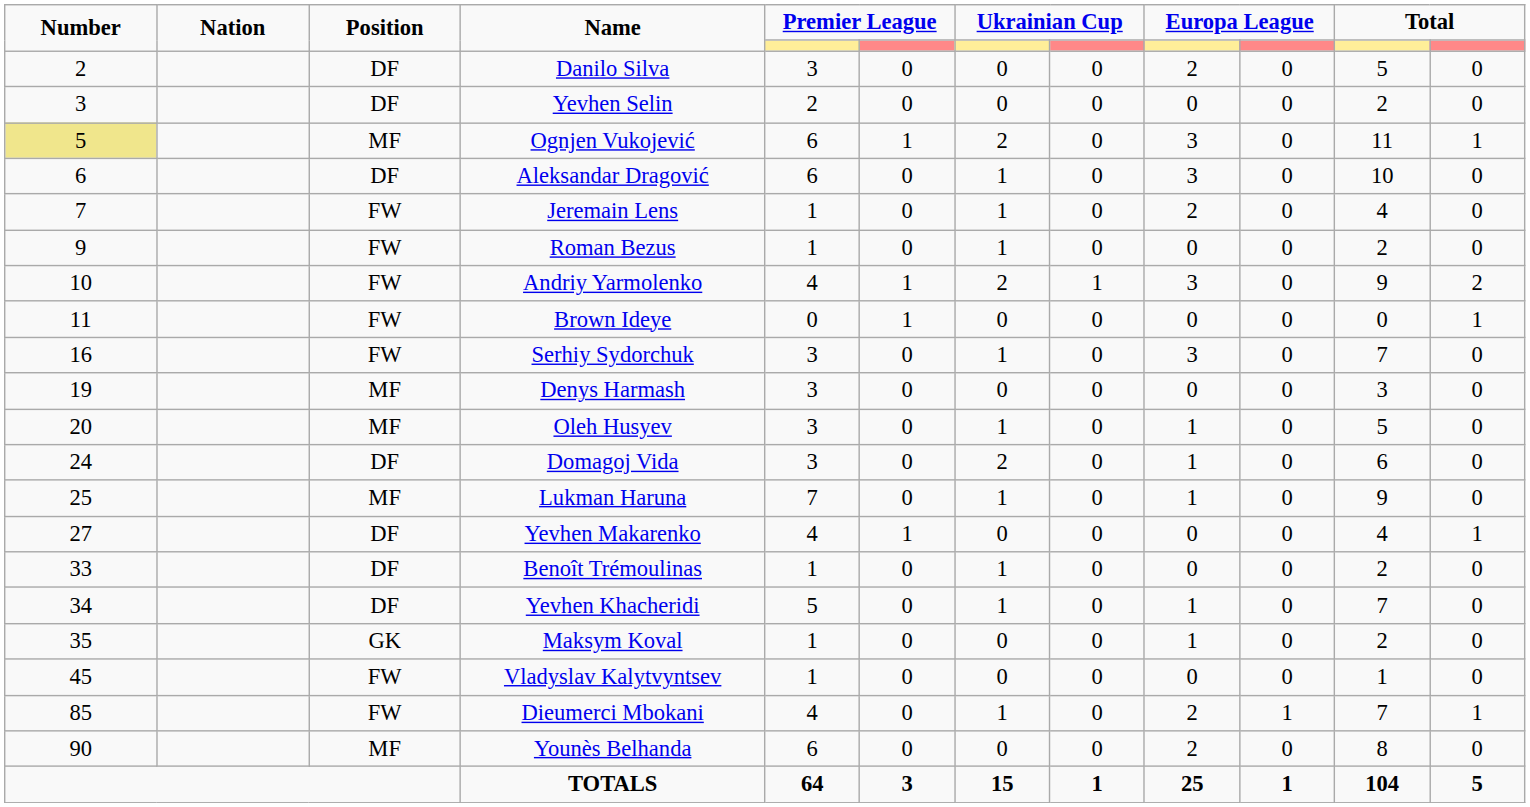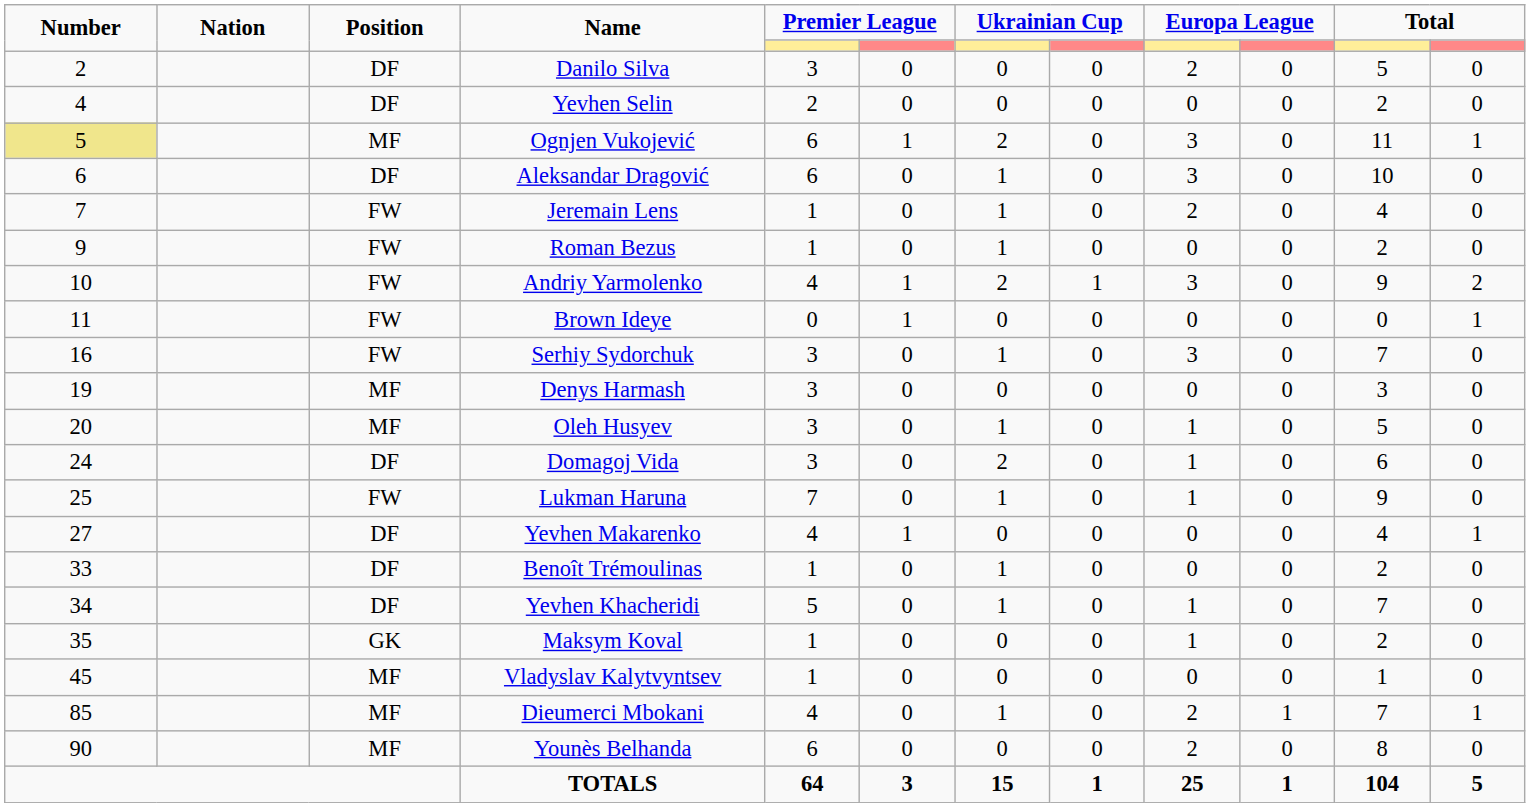 <table class="wikitable" style="font-size: 100%; text-align: center;">
 <tr>
 <td rowspan=2 width="10%" align=center><strong>Number</strong></td>
 <td rowspan=2 width="10%" align=center><strong>Nation</strong></td>
 <td rowspan=2 width="10%" align=center><strong>Position</strong></td>
 <td rowspan=2 width="20%" align=center><strong>Name</strong></td>
 <td colspan=2 align=center><strong><a href='#'>Premier League</a></strong></td>
 <td colspan=2 align=center><strong><a href='#'>Ukrainian Cup</a></strong></td>
 <td colspan=2 align=center><strong><a href='#'>Europa League</a></strong></td>
 <td colspan=2 align=center><strong>Total</strong></td>
 </tr>
 <tr>
 <th width=60 style="background: #FFEE99"></th>
 <th width=60 style="background: #FF8888"></th>
 <th width=60 style="background: #FFEE99"></th>
 <th width=60 style="background: #FF8888"></th>
 <th width=60 style="background: #FFEE99"></th>
 <th width=60 style="background: #FF8888"></th>
 <th width=60 style="background: #FFEE99"></th>
 <th width=60 style="background: #FF8888"></th>
 </tr>
 <tr>
 <td>2</td>
 <td></td>
 <td>DF</td>
 <td><a href='#'>Danilo Silva</a></td>
 <td>3</td>
 <td>0</td>
 <td>0</td>
 <td>0</td>
 <td>2</td>
 <td>0</td>
 <td>5</td>
 <td>0</td>
 </tr>
 <tr>
-<td>3</td>
+<td>4</td>
 <td></td>
 <td>DF</td>
 <td><a href='#'>Yevhen Selin</a></td>
 <td>2</td>
 <td>0</td>
 <td>0</td>
 <td>0</td>
 <td>0</td>
 <td>0</td>
 <td>2</td>
 <td>0</td>
 </tr>
 <tr>
 <td style="background: khaki;">5</td>
 <td></td>
 <td>MF</td>
 <td><a href='#'>Ognjen Vukojević</a></td>
 <td>6</td>
 <td>1</td>
 <td>2</td>
 <td>0</td>
 <td>3</td>
 <td>0</td>
 <td>11</td>
 <td>1</td>
 </tr>
 <tr>
 <td>6</td>
 <td></td>
 <td>DF</td>
 <td><a href='#'>Aleksandar Dragović</a></td>
 <td>6</td>
 <td>0</td>
 <td>1</td>
 <td>0</td>
 <td>3</td>
 <td>0</td>
 <td>10</td>
 <td>0</td>
 </tr>
 <tr>
 <td>7</td>
 <td></td>
 <td>FW</td>
 <td><a href='#'>Jeremain Lens</a></td>
 <td>1</td>
 <td>0</td>
 <td>1</td>
 <td>0</td>
 <td>2</td>
 <td>0</td>
 <td>4</td>
 <td>0</td>
 </tr>
 <tr>
 <td>9</td>
 <td></td>
 <td>FW</td>
 <td><a href='#'>Roman Bezus</a></td>
 <td>1</td>
 <td>0</td>
 <td>1</td>
 <td>0</td>
 <td>0</td>
 <td>0</td>
 <td>2</td>
 <td>0</td>
 </tr>
 <tr>
 <td>10</td>
 <td></td>
 <td>FW</td>
 <td><a href='#'>Andriy Yarmolenko</a></td>
 <td>4</td>
 <td>1</td>
 <td>2</td>
 <td>1</td>
 <td>3</td>
 <td>0</td>
 <td>9</td>
 <td>2</td>
 </tr>
 <tr>
 <td>11</td>
 <td></td>
 <td>FW</td>
 <td><a href='#'>Brown Ideye</a></td>
 <td>0</td>
 <td>1</td>
 <td>0</td>
 <td>0</td>
 <td>0</td>
 <td>0</td>
 <td>0</td>
 <td>1</td>
 </tr>
 <tr>
 <td>16</td>
 <td></td>
 <td>FW</td>
 <td><a href='#'>Serhiy Sydorchuk</a></td>
 <td>3</td>
 <td>0</td>
 <td>1</td>
 <td>0</td>
 <td>3</td>
 <td>0</td>
 <td>7</td>
 <td>0</td>
 </tr>
 <tr>
 <td>19</td>
 <td></td>
 <td>MF</td>
 <td><a href='#'>Denys Harmash</a></td>
 <td>3</td>
 <td>0</td>
 <td>0</td>
 <td>0</td>
 <td>0</td>
 <td>0</td>
 <td>3</td>
 <td>0</td>
 </tr>
 <tr>
 <td>20</td>
 <td></td>
 <td>MF</td>
 <td><a href='#'>Oleh Husyev</a></td>
 <td>3</td>
 <td>0</td>
 <td>1</td>
 <td>0</td>
 <td>1</td>
 <td>0</td>
 <td>5</td>
 <td>0</td>
 </tr>
 <tr>
 <td>24</td>
 <td></td>
 <td>DF</td>
 <td><a href='#'>Domagoj Vida</a></td>
 <td>3</td>
 <td>0</td>
 <td>2</td>
 <td>0</td>
 <td>1</td>
 <td>0</td>
 <td>6</td>
 <td>0</td>
 </tr>
 <tr>
 <td>25</td>
 <td></td>
-<td>MF</td>
+<td>FW</td>
 <td><a href='#'>Lukman Haruna</a></td>
 <td>7</td>
 <td>0</td>
 <td>1</td>
 <td>0</td>
 <td>1</td>
 <td>0</td>
 <td>9</td>
 <td>0</td>
 </tr>
 <tr>
 <td>27</td>
 <td></td>
 <td>DF</td>
 <td><a href='#'>Yevhen Makarenko</a></td>
 <td>4</td>
 <td>1</td>
 <td>0</td>
 <td>0</td>
 <td>0</td>
 <td>0</td>
 <td>4</td>
 <td>1</td>
 </tr>
 <tr>
 <td>33</td>
 <td></td>
 <td>DF</td>
 <td><a href='#'>Benoît Trémoulinas</a></td>
 <td>1</td>
 <td>0</td>
 <td>1</td>
 <td>0</td>
 <td>0</td>
 <td>0</td>
 <td>2</td>
 <td>0</td>
 </tr>
 <tr>
 <td>34</td>
 <td></td>
 <td>DF</td>
 <td><a href='#'>Yevhen Khacheridi</a></td>
 <td>5</td>
 <td>0</td>
 <td>1</td>
 <td>0</td>
 <td>1</td>
 <td>0</td>
 <td>7</td>
 <td>0</td>
 </tr>
 <tr>
 <td>35</td>
 <td></td>
 <td>GK</td>
 <td><a href='#'>Maksym Koval</a></td>
 <td>1</td>
 <td>0</td>
 <td>0</td>
 <td>0</td>
 <td>1</td>
 <td>0</td>
 <td>2</td>
 <td>0</td>
 </tr>
 <tr>
 <td>45</td>
 <td></td>
-<td>FW</td>
+<td>MF</td>
 <td><a href='#'>Vladyslav Kalytvyntsev</a></td>
 <td>1</td>
 <td>0</td>
 <td>0</td>
 <td>0</td>
 <td>0</td>
 <td>0</td>
 <td>1</td>
 <td>0</td>
 </tr>
 <tr>
 <td>85</td>
 <td></td>
-<td>FW</td>
+<td>MF</td>
 <td><a href='#'>Dieumerci Mbokani</a></td>
 <td>4</td>
 <td>0</td>
 <td>1</td>
 <td>0</td>
 <td>2</td>
 <td>1</td>
 <td>7</td>
 <td>1</td>
 </tr>
 <tr>
 <td>90</td>
 <td></td>
 <td>MF</td>
 <td><a href='#'>Younès Belhanda</a></td>
 <td>6</td>
 <td>0</td>
 <td>0</td>
 <td>0</td>
 <td>2</td>
 <td>0</td>
 <td>8</td>
 <td>0</td>
 </tr>
 <tr>
 <td colspan=3></td>
 <td><strong>TOTALS</strong></td>
 <td><strong>64</strong></td>
 <td><strong>3</strong></td>
 <td><strong>15</strong></td>
 <td><strong>1</strong></td>
 <td><strong>25</strong></td>
 <td><strong>1</strong></td>
 <td><strong>104</strong></td>
 <td><strong>5</strong></td>
 </tr>
 </table>
